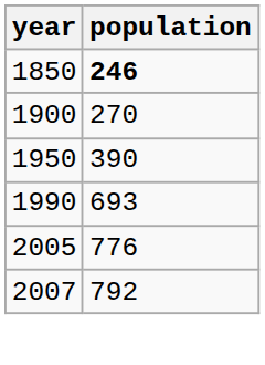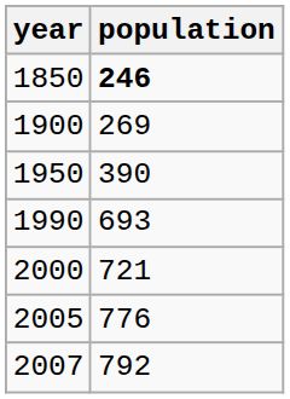 <table class="wikitable">
 <tr>
 <th>year</th>
 <th>population</th>
 </tr>
 <tr>
 <td>1850</td>
 <td><strong>246</strong></td>
 </tr>
 <tr>
 <td>1900</td>
-<td>270</td>
+<td>269</td>
 </tr>
 <tr>
 <td>1950</td>
 <td>390</td>
 </tr>
 <tr>
 <td>1990</td>
 <td>693</td>
 </tr>
 <tr>
+<td>2000</td>
+<td>721</td>
+</tr>
+<tr>
 <td>2005</td>
 <td>776</td>
 </tr>
 <tr>
 <td>2007</td>
 <td>792</td>
 </tr>
 </table>
